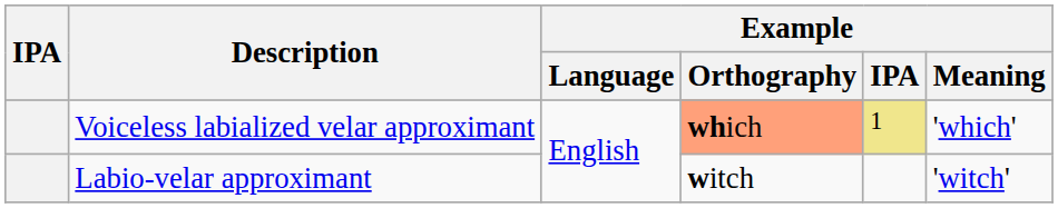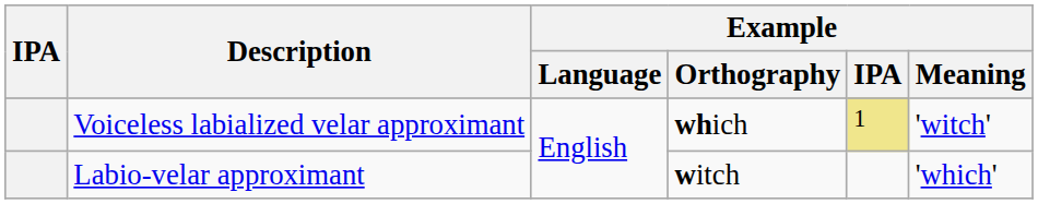 <table class="wikitable">
 <tr>
 <th rowspan=2>IPA</th>
 <th rowspan=2>Description</th>
 <th colspan=4>Example</th>
 </tr>
 <tr>
 <th>Language</th>
 <th>Orthography</th>
 <th>IPA</th>
 <th>Meaning</th>
 </tr>
 <tr>
 <th></th>
 <td><a href='#'>Voiceless labialized velar approximant</a></td>
 <td rowspan=2><a href='#'>English</a></td>
-<td style="background: lightsalmon;"><span><strong>wh</strong></span>ich</td>
+<td><span><strong>wh</strong></span>ich</td>
 <td style="background: khaki;"><sup>1</sup></td>
-<td>'<a href='#'>which</a>'</td>
+<td>'<a href='#'>witch</a>'</td>
 </tr>
 <tr>
 <th></th>
 <td><a href='#'>Labio-velar approximant</a></td>
 <td><span><strong>w</strong></span>itch</td>
 <td></td>
-<td>'<a href='#'>witch</a>'</td>
+<td>'<a href='#'>which</a>'</td>
 </tr>
 </table>
